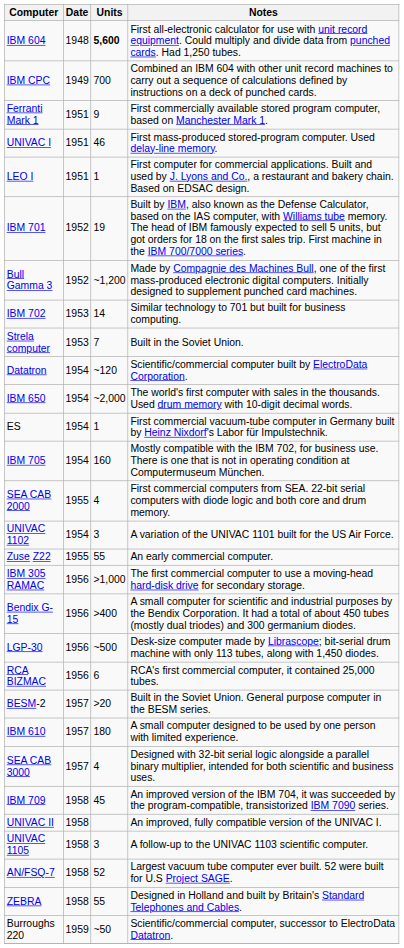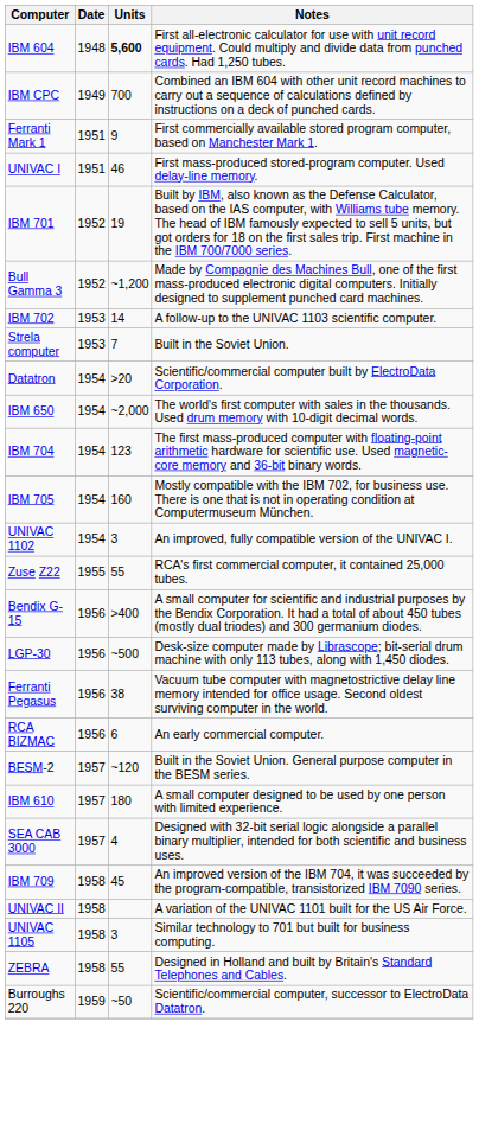 <table class="wikitable">
 <tr>
 <th>Computer</th>
 <th>Date</th>
 <th>Units</th>
 <th>Notes</th>
 </tr>
 <tr>
 <td><a href='#'>IBM 604</a></td>
 <td>1948</td>
 <td><strong>5,600</strong></td>
 <td>First all-electronic calculator for use with <a href='#'>unit record equipment</a>. Could multiply and divide data from <a href='#'>punched cards</a>. Had 1,250 tubes.</td>
 </tr>
 <tr>
 <td><a href='#'>IBM CPC</a></td>
 <td>1949</td>
 <td>700</td>
 <td>Combined an IBM 604 with other unit record machines to carry out a sequence of calculations defined by instructions on a deck of punched cards.</td>
 </tr>
 <tr>
 <td><a href='#'>Ferranti Mark 1</a></td>
 <td>1951</td>
 <td>9</td>
 <td>First commercially available stored program computer, based on <a href='#'>Manchester Mark 1</a>.</td>
 </tr>
 <tr>
 <td><a href='#'>UNIVAC I</a></td>
 <td>1951</td>
 <td>46</td>
 <td>First mass-produced stored-program computer. Used <a href='#'>delay-line memory</a>.</td>
 </tr>
 <tr>
-<td><a href='#'>LEO I</a></td>
-<td>1951</td>
-<td>1</td>
-<td>First computer for commercial applications. Built and used by <a href='#'>J. Lyons and Co.</a>, a restaurant and bakery chain. Based on EDSAC design.</td>
-</tr>
-<tr>
 <td><a href='#'>IBM 701</a></td>
 <td>1952</td>
 <td>19</td>
 <td>Built by <a href='#'>IBM</a>, also known as the Defense Calculator, based on the IAS computer, with <a href='#'>Williams tube</a> memory. The head of IBM famously expected to sell 5 units, but got orders for 18 on the first sales trip. First machine in the <a href='#'>IBM 700/7000 series</a>.</td>
 </tr>
 <tr>
 <td><a href='#'>Bull Gamma 3</a></td>
 <td>1952</td>
 <td>~1,200</td>
 <td>Made by <a href='#'>Compagnie des Machines Bull</a>, one of the first mass-produced electronic digital computers. Initially designed to supplement punched card machines.</td>
 </tr>
 <tr>
 <td><a href='#'>IBM 702</a></td>
 <td>1953</td>
 <td>14</td>
-<td>Similar technology to 701 but built for business computing.</td>
+<td>A follow-up to the UNIVAC 1103 scientific computer.</td>
 </tr>
 <tr>
 <td><a href='#'>Strela computer</a></td>
 <td>1953</td>
 <td>7</td>
 <td>Built in the Soviet Union.</td>
 </tr>
 <tr>
 <td><a href='#'>Datatron</a></td>
 <td>1954</td>
-<td>~120</td>
+<td>>20</td>
 <td>Scientific/commercial computer built by <a href='#'>ElectroData Corporation</a>.</td>
 </tr>
 <tr>
 <td><a href='#'>IBM 650</a></td>
 <td>1954</td>
 <td>~2,000</td>
 <td>The world's first computer with sales in the thousands. Used <a href='#'>drum memory</a> with 10-digit decimal words.</td>
 </tr>
 <tr>
-<td>ES</td>
+<td><a href='#'>IBM 704</a></td>
 <td>1954</td>
-<td>1</td>
-<td>First commercial vacuum-tube computer in Germany built by <a href='#'>Heinz Nixdorf</a>'s Labor für Impulstechnik.</td>
+<td>123</td>
+<td>The first mass-produced computer with <a href='#'>floating-point arithmetic</a> hardware for scientific use. Used <a href='#'>magnetic-core memory</a> and <a href='#'>36-bit</a> binary words.</td>
 </tr>
 <tr>
 <td><a href='#'>IBM 705</a></td>
 <td>1954</td>
 <td>160</td>
 <td>Mostly compatible with the IBM 702, for business use. There is one that is not in operating condition at Computermuseum München.</td>
 </tr>
 <tr>
-<td><a href='#'>SEA CAB 2000</a></td>
-<td>1955</td>
-<td>4</td>
-<td>First commercial computers from SEA. 22-bit serial computers with diode logic and both core and drum memory.</td>
-</tr>
-<tr>
 <td><a href='#'>UNIVAC 1102</a></td>
 <td>1954</td>
 <td>3</td>
-<td>A variation of the UNIVAC 1101 built for the US Air Force.</td>
+<td>An improved, fully compatible version of the UNIVAC I.</td>
 </tr>
 <tr>
 <td><a href='#'>Zuse</a> <a href='#'>Z22</a></td>
 <td>1955</td>
 <td>55</td>
-<td>An early commercial computer.</td>
-</tr>
-<tr>
-<td><a href='#'>IBM 305 RAMAC</a></td>
-<td>1956</td>
-<td>>1,000</td>
-<td>The first commercial computer to use a moving-head <a href='#'>hard-disk drive</a> for secondary storage.</td>
+<td>RCA's first commercial computer, it contained 25,000 tubes.</td>
 </tr>
 <tr>
 <td><a href='#'>Bendix G-15</a></td>
 <td>1956</td>
 <td>>400</td>
 <td>A small computer for scientific and industrial purposes by the Bendix Corporation. It had a total of about 450 tubes (mostly dual triodes) and 300 germanium diodes.</td>
 </tr>
 <tr>
 <td><a href='#'>LGP-30</a></td>
 <td>1956</td>
 <td>~500</td>
 <td>Desk-size computer made by <a href='#'>Librascope</a>; bit-serial drum machine with only 113 tubes, along with 1,450 diodes.</td>
 </tr>
 <tr>
+<td><a href='#'>Ferranti Pegasus</a></td>
+<td>1956</td>
+<td>38</td>
+<td>Vacuum tube computer with magnetostrictive delay line memory intended for office usage. Second oldest surviving computer in the world.</td>
+</tr>
+<tr>
 <td><a href='#'>RCA</a> <a href='#'>BIZMAC</a></td>
 <td>1956</td>
 <td>6</td>
-<td>RCA's first commercial computer, it contained 25,000 tubes.</td>
+<td>An early commercial computer.</td>
 </tr>
 <tr>
 <td><a href='#'>BESM</a>-2</td>
 <td>1957</td>
-<td>>20</td>
+<td>~120</td>
 <td>Built in the Soviet Union. General purpose computer in the BESM series.</td>
 </tr>
 <tr>
 <td><a href='#'>IBM 610</a></td>
 <td>1957</td>
 <td>180</td>
 <td>A small computer designed to be used by one person with limited experience.</td>
 </tr>
 <tr>
 <td><a href='#'>SEA CAB 3000</a></td>
 <td>1957</td>
 <td>4</td>
 <td>Designed with 32-bit serial logic alongside a parallel binary multiplier, intended for both scientific and business uses.</td>
 </tr>
 <tr>
 <td><a href='#'>IBM 709</a></td>
 <td>1958</td>
 <td>45</td>
 <td>An improved version of the IBM 704, it was succeeded by the program-compatible, transistorized <a href='#'>IBM 7090</a> series.</td>
 </tr>
 <tr>
 <td><a href='#'>UNIVAC II</a></td>
 <td>1958</td>
 <td></td>
-<td>An improved, fully compatible version of the UNIVAC I.</td>
+<td>A variation of the UNIVAC 1101 built for the US Air Force.</td>
 </tr>
 <tr>
 <td><a href='#'>UNIVAC 1105</a></td>
 <td>1958</td>
 <td>3</td>
-<td>A follow-up to the UNIVAC 1103 scientific computer.</td>
-</tr>
-<tr>
-<td><a href='#'>AN/FSQ-7</a></td>
-<td>1958</td>
-<td>52</td>
-<td>Largest vacuum tube computer ever built. 52 were built for U.S <a href='#'>Project SAGE</a>.</td>
+<td>Similar technology to 701 but built for business computing.</td>
 </tr>
 <tr>
 <td><a href='#'>ZEBRA</a></td>
 <td>1958</td>
 <td>55</td>
 <td>Designed in Holland and built by Britain's <a href='#'>Standard Telephones and Cables</a>.</td>
 </tr>
 <tr>
 <td>Burroughs 220</td>
 <td>1959</td>
 <td>~50</td>
 <td>Scientific/commercial computer, successor to ElectroData <a href='#'>Datatron</a>.</td>
 </tr>
 <tr>
 </tr>
 </table>
